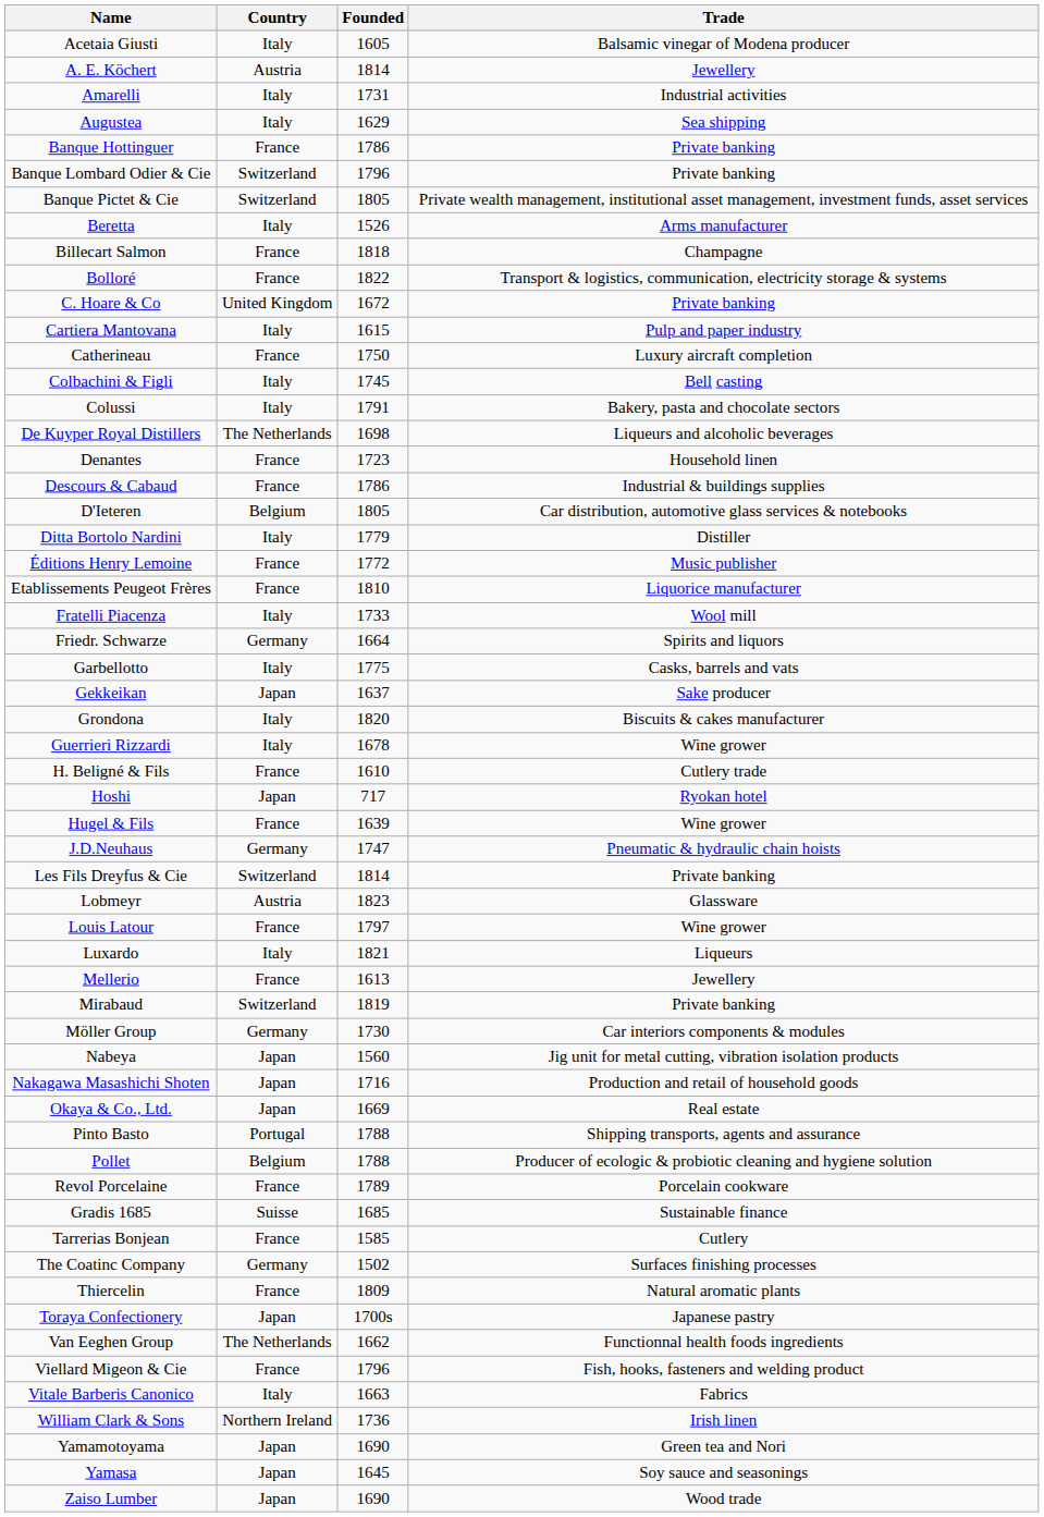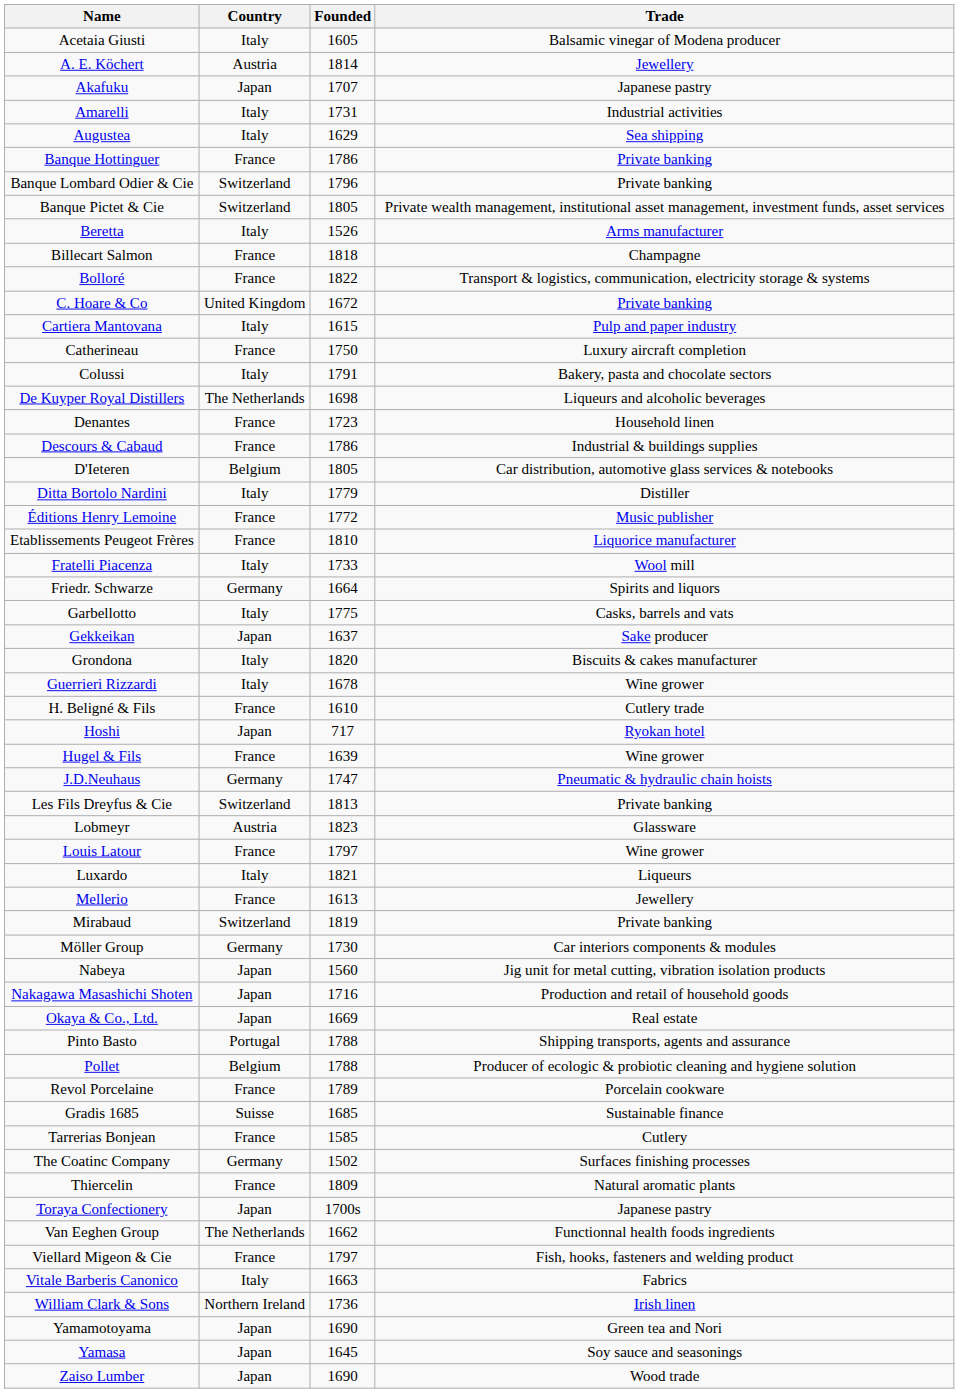 <table class="wikitable sortable" style="text-align:center; width:80%;">
 <tr>
 <th scope="col">Name</th>
 <th scope="col">Country</th>
 <th scope="col">Founded</th>
 <th scope="col">Trade</th>
 </tr>
 <tr>
 <td>Acetaia Giusti</td>
 <td>Italy</td>
 <td>1605</td>
 <td>Balsamic vinegar of Modena producer</td>
 </tr>
 <tr>
 <td><a href='#'>A. E. Köchert</a></td>
 <td>Austria</td>
 <td>1814</td>
 <td><a href='#'>Jewellery</a></td>
+</tr>
+<tr>
+<td><a href='#'>Akafuku</a></td>
+<td>Japan</td>
+<td>1707</td>
+<td>Japanese pastry</td>
 </tr>
 <tr>
 <td><a href='#'>Amarelli</a></td>
 <td>Italy</td>
 <td>1731</td>
 <td>Industrial activities</td>
 </tr>
 <tr>
 <td><a href='#'>Augustea</a></td>
 <td>Italy</td>
 <td>1629</td>
 <td><a href='#'>Sea shipping</a></td>
 </tr>
 <tr>
 <td><a href='#'>Banque Hottinguer</a></td>
 <td>France</td>
 <td>1786</td>
 <td><a href='#'>Private banking</a></td>
 </tr>
 <tr>
 <td>Banque Lombard Odier & Cie</td>
 <td>Switzerland</td>
 <td>1796</td>
 <td>Private banking</td>
 </tr>
 <tr>
 <td>Banque Pictet & Cie</td>
 <td>Switzerland</td>
 <td>1805</td>
 <td>Private wealth management, institutional asset management, investment funds, asset services</td>
 </tr>
 <tr>
 <td><a href='#'>Beretta</a></td>
 <td>Italy</td>
 <td>1526</td>
 <td><a href='#'>Arms manufacturer</a></td>
 </tr>
 <tr>
 <td>Billecart Salmon</td>
 <td>France</td>
 <td>1818</td>
 <td>Champagne</td>
 </tr>
 <tr>
 <td><a href='#'>Bolloré</a></td>
 <td>France</td>
 <td>1822</td>
 <td>Transport & logistics, communication, electricity storage & systems</td>
 </tr>
 <tr>
 <td><a href='#'>C. Hoare & Co</a></td>
 <td>United Kingdom</td>
 <td>1672</td>
 <td><a href='#'>Private banking</a></td>
 </tr>
 <tr>
 <td><a href='#'>Cartiera Mantovana</a></td>
 <td>Italy</td>
 <td>1615</td>
 <td><a href='#'>Pulp and paper industry</a></td>
 </tr>
 <tr>
 <td>Catherineau</td>
 <td>France</td>
 <td>1750</td>
 <td>Luxury aircraft completion</td>
-</tr>
-<tr>
-<td><a href='#'>Colbachini & Figli</a></td>
-<td>Italy</td>
-<td>1745</td>
-<td><a href='#'>Bell</a> <a href='#'>casting</a></td>
 </tr>
 <tr>
 <td>Colussi</td>
 <td>Italy</td>
 <td>1791</td>
 <td>Bakery, pasta and chocolate sectors</td>
 </tr>
 <tr>
 <td><a href='#'>De Kuyper Royal Distillers</a></td>
 <td>The Netherlands</td>
 <td>1698</td>
 <td>Liqueurs and alcoholic beverages</td>
 </tr>
 <tr>
 <td>Denantes</td>
 <td>France</td>
 <td>1723</td>
 <td>Household linen</td>
 </tr>
 <tr>
 <td><a href='#'>Descours & Cabaud</a></td>
 <td>France</td>
 <td>1786</td>
 <td>Industrial & buildings supplies</td>
 </tr>
 <tr>
 <td>D'Ieteren</td>
 <td>Belgium</td>
 <td>1805</td>
 <td>Car distribution, automotive glass services & notebooks</td>
 </tr>
 <tr>
 <td><a href='#'>Ditta Bortolo Nardini</a></td>
 <td>Italy</td>
 <td>1779</td>
 <td>Distiller</td>
 </tr>
 <tr>
 <td><a href='#'>Éditions Henry Lemoine</a></td>
 <td>France</td>
 <td>1772</td>
 <td><a href='#'>Music publisher</a></td>
 </tr>
 <tr>
 <td>Etablissements Peugeot Frères</td>
 <td>France</td>
 <td>1810</td>
 <td><a href='#'>Liquorice manufacturer</a></td>
 </tr>
 <tr>
 <td><a href='#'>Fratelli Piacenza</a></td>
 <td>Italy</td>
 <td>1733</td>
 <td><a href='#'>Wool</a> mill</td>
 </tr>
 <tr>
 <td>Friedr. Schwarze</td>
 <td>Germany</td>
 <td>1664</td>
 <td>Spirits and liquors</td>
 </tr>
 <tr>
 <td>Garbellotto</td>
 <td>Italy</td>
 <td>1775</td>
 <td>Casks, barrels and vats</td>
 </tr>
 <tr>
 <td><a href='#'>Gekkeikan</a></td>
 <td>Japan</td>
 <td>1637</td>
 <td><a href='#'>Sake</a> producer</td>
 </tr>
 <tr>
 <td>Grondona</td>
 <td>Italy</td>
 <td>1820</td>
 <td>Biscuits & cakes manufacturer</td>
 </tr>
 <tr>
 <td><a href='#'>Guerrieri Rizzardi</a></td>
 <td>Italy</td>
 <td>1678</td>
 <td>Wine grower</td>
 </tr>
 <tr>
 <td>H. Beligné & Fils</td>
 <td>France</td>
 <td>1610</td>
 <td>Cutlery trade</td>
 </tr>
 <tr>
 <td><a href='#'>Hoshi</a></td>
 <td>Japan</td>
 <td>717</td>
 <td><a href='#'>Ryokan hotel</a></td>
 </tr>
 <tr>
 <td><a href='#'>Hugel & Fils</a></td>
 <td>France</td>
 <td>1639</td>
 <td>Wine grower</td>
 </tr>
 <tr>
 <td><a href='#'>J.D.Neuhaus</a></td>
 <td>Germany</td>
 <td>1747</td>
 <td><a href='#'>Pneumatic & hydraulic chain hoists</a></td>
 </tr>
 <tr>
 <td>Les Fils Dreyfus & Cie</td>
 <td>Switzerland</td>
-<td>1814</td>
+<td>1813</td>
 <td>Private banking</td>
 </tr>
 <tr>
 <td>Lobmeyr</td>
 <td>Austria</td>
 <td>1823</td>
 <td>Glassware</td>
 </tr>
 <tr>
 <td><a href='#'>Louis Latour</a></td>
 <td>France</td>
 <td>1797</td>
 <td>Wine grower</td>
 </tr>
 <tr>
 <td>Luxardo</td>
 <td>Italy</td>
 <td>1821</td>
 <td>Liqueurs</td>
 </tr>
 <tr>
 <td><a href='#'>Mellerio</a></td>
 <td>France</td>
 <td>1613</td>
 <td>Jewellery</td>
 </tr>
 <tr>
 <td>Mirabaud</td>
 <td>Switzerland</td>
 <td>1819</td>
 <td>Private banking</td>
 </tr>
 <tr>
 <td>Möller Group</td>
 <td>Germany</td>
 <td>1730</td>
 <td>Car interiors components & modules</td>
 </tr>
 <tr>
 <td>Nabeya</td>
 <td>Japan</td>
 <td>1560</td>
 <td>Jig unit for metal cutting, vibration isolation products</td>
 </tr>
 <tr>
 <td><a href='#'>Nakagawa Masashichi Shoten</a></td>
 <td>Japan</td>
 <td>1716</td>
 <td>Production and retail of household goods</td>
 </tr>
 <tr>
 <td><a href='#'>Okaya & Co., Ltd.</a></td>
 <td>Japan</td>
 <td>1669</td>
 <td>Real estate</td>
 </tr>
 <tr>
 <td>Pinto Basto</td>
 <td>Portugal</td>
 <td>1788</td>
 <td>Shipping transports, agents and assurance</td>
 </tr>
 <tr>
 <td><a href='#'>Pollet</a></td>
 <td>Belgium</td>
 <td>1788</td>
 <td>Producer of ecologic & probiotic cleaning and hygiene solution</td>
 </tr>
 <tr>
 <td>Revol Porcelaine</td>
 <td>France</td>
 <td>1789</td>
 <td>Porcelain cookware</td>
 </tr>
 <tr>
 <td>Gradis 1685</td>
 <td>Suisse</td>
 <td>1685</td>
 <td>Sustainable finance</td>
 </tr>
 <tr>
 <td>Tarrerias Bonjean</td>
 <td>France</td>
 <td>1585</td>
 <td>Cutlery</td>
 </tr>
 <tr>
 <td>The Coatinc Company</td>
 <td>Germany</td>
 <td>1502</td>
 <td>Surfaces finishing processes</td>
 </tr>
 <tr>
 <td>Thiercelin</td>
 <td>France</td>
 <td>1809</td>
 <td>Natural aromatic plants</td>
 </tr>
 <tr>
 <td><a href='#'>Toraya Confectionery</a></td>
 <td>Japan</td>
 <td>1700s</td>
 <td>Japanese pastry</td>
 </tr>
 <tr>
 <td>Van Eeghen Group</td>
 <td>The Netherlands</td>
 <td>1662</td>
 <td>Functionnal health foods ingredients</td>
 </tr>
 <tr>
 <td>Viellard Migeon & Cie</td>
 <td>France</td>
-<td>1796</td>
+<td>1797</td>
 <td>Fish, hooks, fasteners and welding product</td>
 </tr>
 <tr>
 <td><a href='#'>Vitale Barberis Canonico</a></td>
 <td>Italy</td>
 <td>1663</td>
 <td>Fabrics</td>
 </tr>
 <tr>
 <td><a href='#'>William Clark & Sons</a></td>
 <td>Northern Ireland</td>
 <td>1736</td>
 <td><a href='#'>Irish linen</a></td>
 </tr>
 <tr>
 <td>Yamamotoyama</td>
 <td>Japan</td>
 <td>1690</td>
 <td>Green tea and Nori</td>
 </tr>
 <tr>
 <td><a href='#'>Yamasa</a></td>
 <td>Japan</td>
 <td>1645</td>
 <td>Soy sauce and seasonings</td>
 </tr>
 <tr>
 <td><a href='#'>Zaiso Lumber</a></td>
 <td>Japan</td>
 <td>1690</td>
 <td>Wood trade</td>
 </tr>
 </table>
